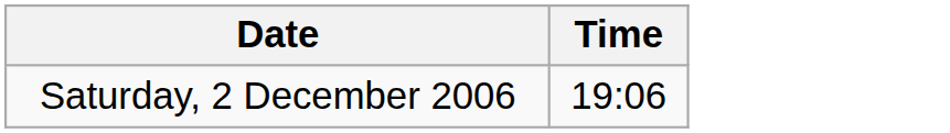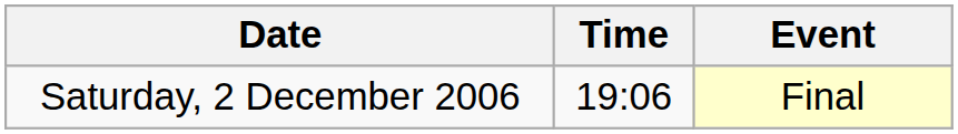 <table class = "wikitable" style="text-align:center;">
 <tr>
 <th width=220>Date</th>
 <th width=50>Time</th>
+<th width=100>Event</th>
 </tr>
 <tr>
 <td>Saturday, 2 December 2006</td>
 <td>19:06</td>
+<td bgcolor=ffffcc>Final</td>
 </tr>
 </table>
